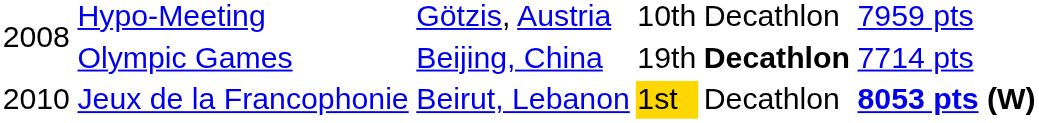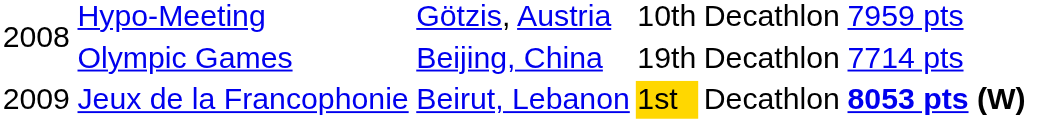 <table>
 <tr>
 <td rowspan=2>2008</td>
 <td><a href='#'>Hypo-Meeting</a></td>
 <td><a href='#'>Götzis</a>, <a href='#'>Austria</a></td>
 <td>10th</td>
 <td>Decathlon</td>
 <td><a href='#'>7959 pts</a></td>
 </tr>
 <tr>
 <td><a href='#'>Olympic Games</a></td>
 <td><a href='#'>Beijing, China</a></td>
 <td>19th</td>
-<td><strong>Decathlon</strong></td>
+<td>Decathlon</td>
 <td><a href='#'>7714 pts</a></td>
 </tr>
 <tr>
-<td>2010</td>
+<td>2009</td>
 <td><a href='#'>Jeux de la Francophonie</a></td>
 <td><a href='#'>Beirut, Lebanon</a></td>
 <td bgcolor="gold">1st</td>
 <td>Decathlon</td>
 <td><strong><a href='#'>8053 pts</a> (W)</strong></td>
 </tr>
 </table>
